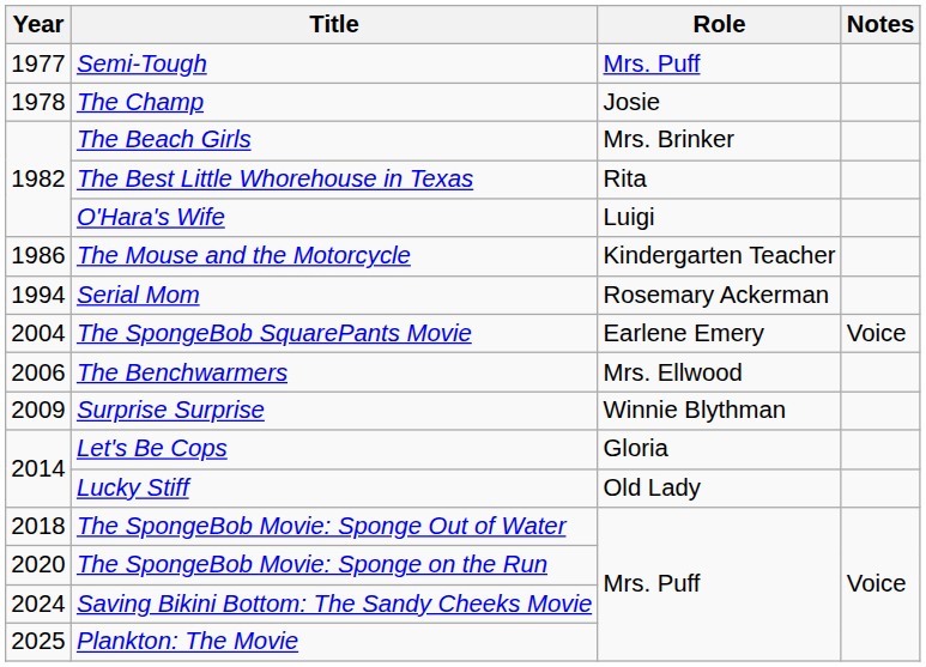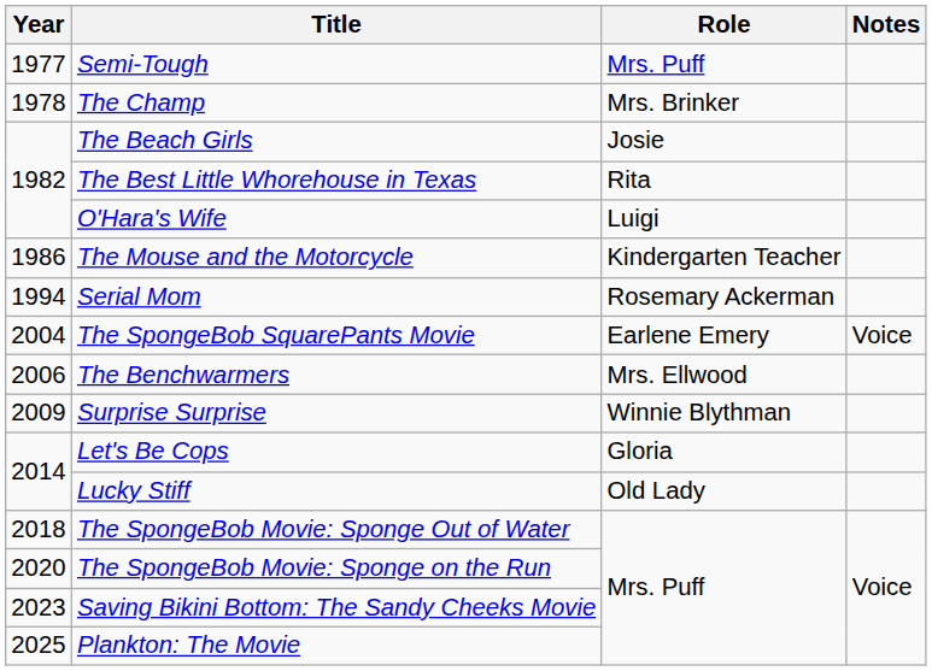 <table class="wikitable sortable">
 <tr>
 <th>Year</th>
 <th>Title</th>
 <th>Role</th>
 <th>Notes</th>
 </tr>
 <tr>
 <td>1977</td>
 <td><em><a href='#'>Semi-Tough</a></em></td>
 <td><a href='#'>Mrs. Puff</a></td>
 <td></td>
 </tr>
 <tr>
 <td>1978</td>
 <td><em><a href='#'>The Champ</a></em></td>
-<td>Josie</td>
+<td>Mrs. Brinker</td>
 <td></td>
 </tr>
 <tr>
 <td rowspan="3">1982</td>
 <td><em><a href='#'>The Beach Girls</a></em></td>
-<td>Mrs. Brinker</td>
+<td>Josie</td>
 <td></td>
 </tr>
 <tr>
 <td><em><a href='#'>The Best Little Whorehouse in Texas</a></em></td>
 <td>Rita</td>
 <td></td>
 </tr>
 <tr>
 <td><em><a href='#'>O'Hara's Wife</a></em></td>
 <td>Luigi</td>
 <td></td>
 </tr>
 <tr>
 <td>1986</td>
 <td><em><a href='#'>The Mouse and the Motorcycle</a></em></td>
 <td>Kindergarten Teacher</td>
 <td></td>
 </tr>
 <tr>
 <td>1994</td>
 <td><em><a href='#'>Serial Mom</a></em></td>
 <td>Rosemary Ackerman</td>
 <td></td>
 </tr>
 <tr>
 <td>2004</td>
 <td><em><a href='#'>The SpongeBob SquarePants Movie</a></em></td>
 <td>Earlene Emery</td>
 <td>Voice</td>
 </tr>
 <tr>
 <td>2006</td>
 <td><em><a href='#'>The Benchwarmers</a></em></td>
 <td>Mrs. Ellwood</td>
 <td></td>
 </tr>
 <tr>
 <td>2009</td>
 <td><em><a href='#'>Surprise Surprise</a></em></td>
 <td>Winnie Blythman</td>
 <td></td>
 </tr>
 <tr>
 <td rowspan="2">2014</td>
 <td><em><a href='#'>Let's Be Cops</a></em></td>
 <td>Gloria</td>
 <td></td>
 </tr>
 <tr>
 <td><em><a href='#'>Lucky Stiff</a></em></td>
 <td>Old Lady</td>
 <td></td>
 </tr>
 <tr>
 <td>2018</td>
 <td><em><a href='#'>The SpongeBob Movie: Sponge Out of Water</a></em></td>
 <td rowspan="4">Mrs. Puff</td>
 <td rowspan="4">Voice</td>
 </tr>
 <tr>
 <td>2020</td>
 <td><em><a href='#'>The SpongeBob Movie: Sponge on the Run</a></em></td>
 </tr>
 <tr>
-<td>2024</td>
+<td>2023</td>
 <td><em><a href='#'>Saving Bikini Bottom: The Sandy Cheeks Movie</a></em></td>
 </tr>
 <tr>
 <td>2025</td>
 <td><em><a href='#'>Plankton: The Movie</a></em></td>
 </tr>
 </table>
